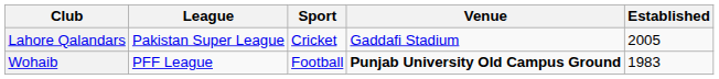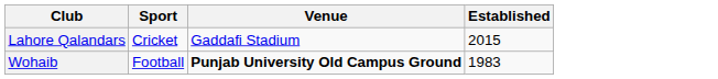 <table class="wikitable sortable">
 <tr>
 <th scope="col">Club</th>
-<th scope="col">League</th>
 <th scope="col">Sport</th>
 <th scope="col">Venue</th>
 <th scope="col">Established</th>
 </tr>
 <tr>
 <th scope="row" style="font-weight: normal; text-align: left;"><a href='#'>Lahore Qalandars</a></th>
-<td><a href='#'>Pakistan Super League</a></td>
 <td><a href='#'>Cricket</a></td>
 <td><a href='#'>Gaddafi Stadium</a></td>
-<td>2005</td>
+<td>2015</td>
 </tr>
 <tr>
 <th scope="row" style="font-weight: normal; text-align: left;"><a href='#'>Wohaib</a></th>
-<td><a href='#'>PFF League</a></td>
 <td><a href='#'>Football</a></td>
 <td><strong>Punjab University Old Campus Ground</strong></td>
 <td>1983</td>
 </tr>
 </table>
